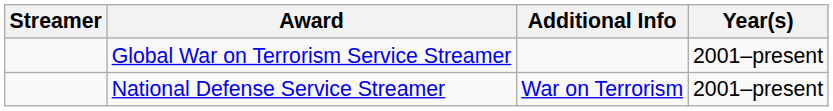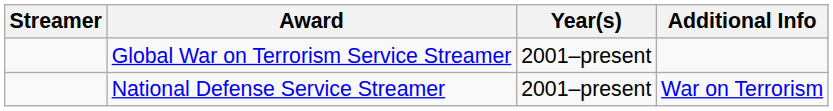 <table class=wikitable>
 <tr>
 <th>Streamer</th>
 <th>Award</th>
+<th>Year(s)</th>
 <th>Additional Info</th>
-<th>Year(s)</th>
 </tr>
 <tr>
 <td></td>
 <td><a href='#'>Global War on Terrorism Service Streamer</a></td>
+<td>2001–present</td>
 <td><br></td>
-<td>2001–present</td>
 </tr>
 <tr>
 <td></td>
 <td><a href='#'>National Defense Service Streamer</a></td>
+<td>2001–present</td>
 <td><a href='#'>War on Terrorism</a></td>
-<td>2001–present</td>
 </tr>
 </table>
